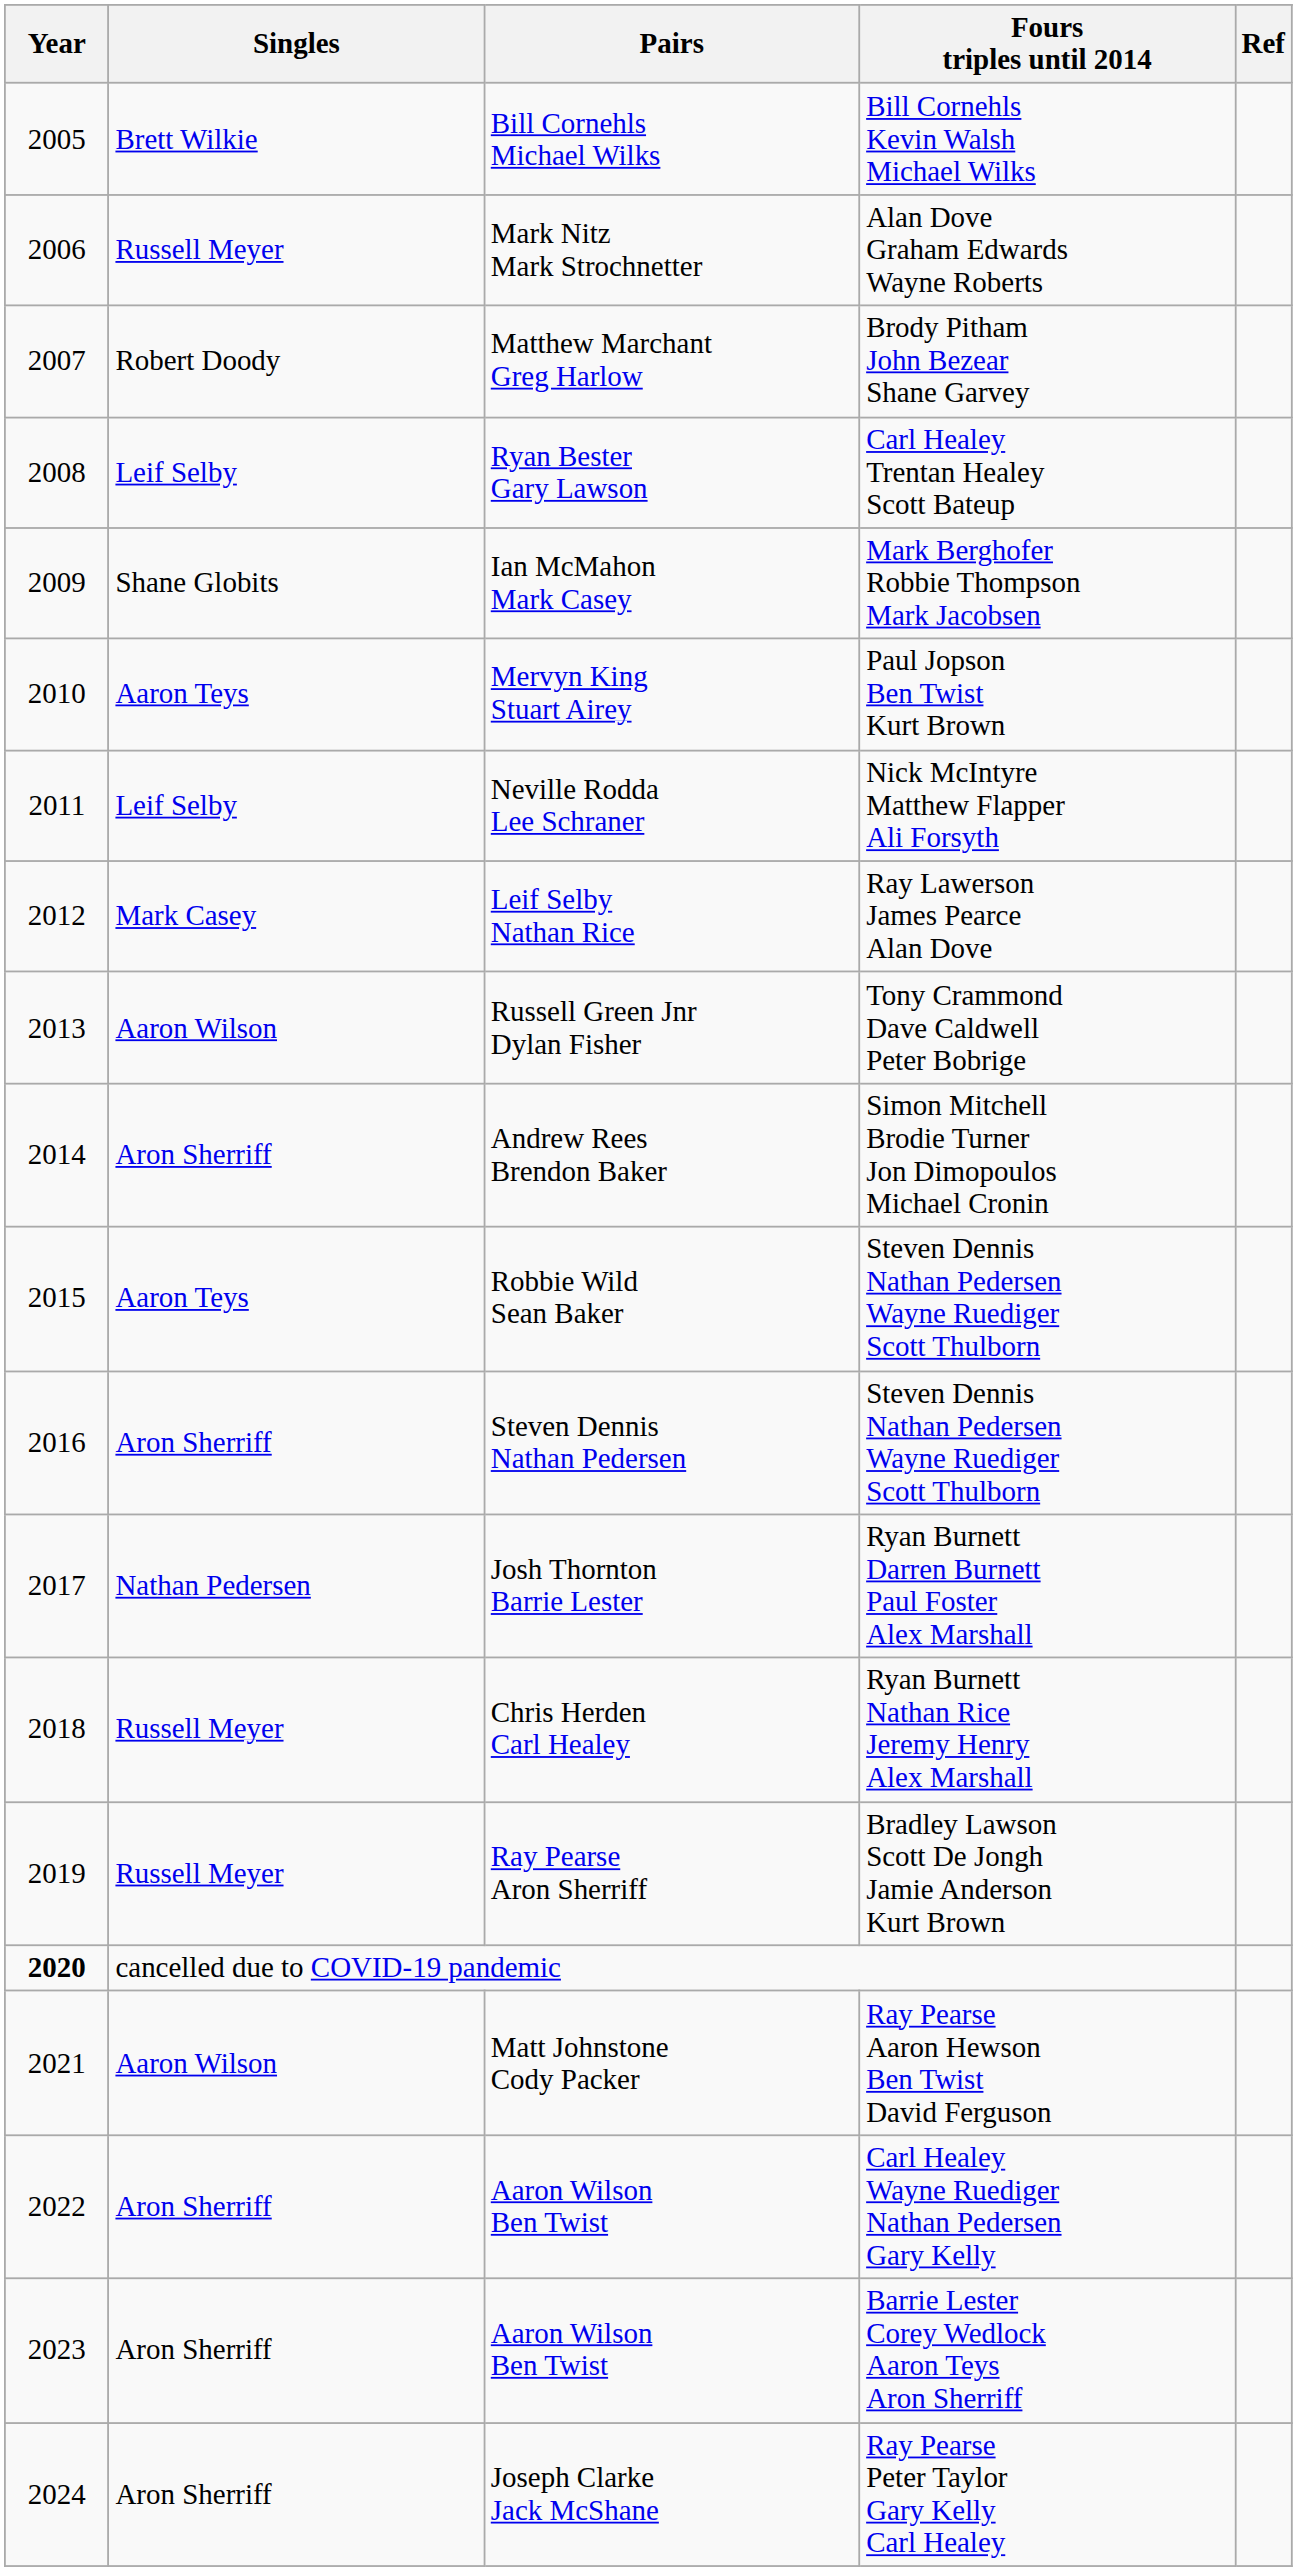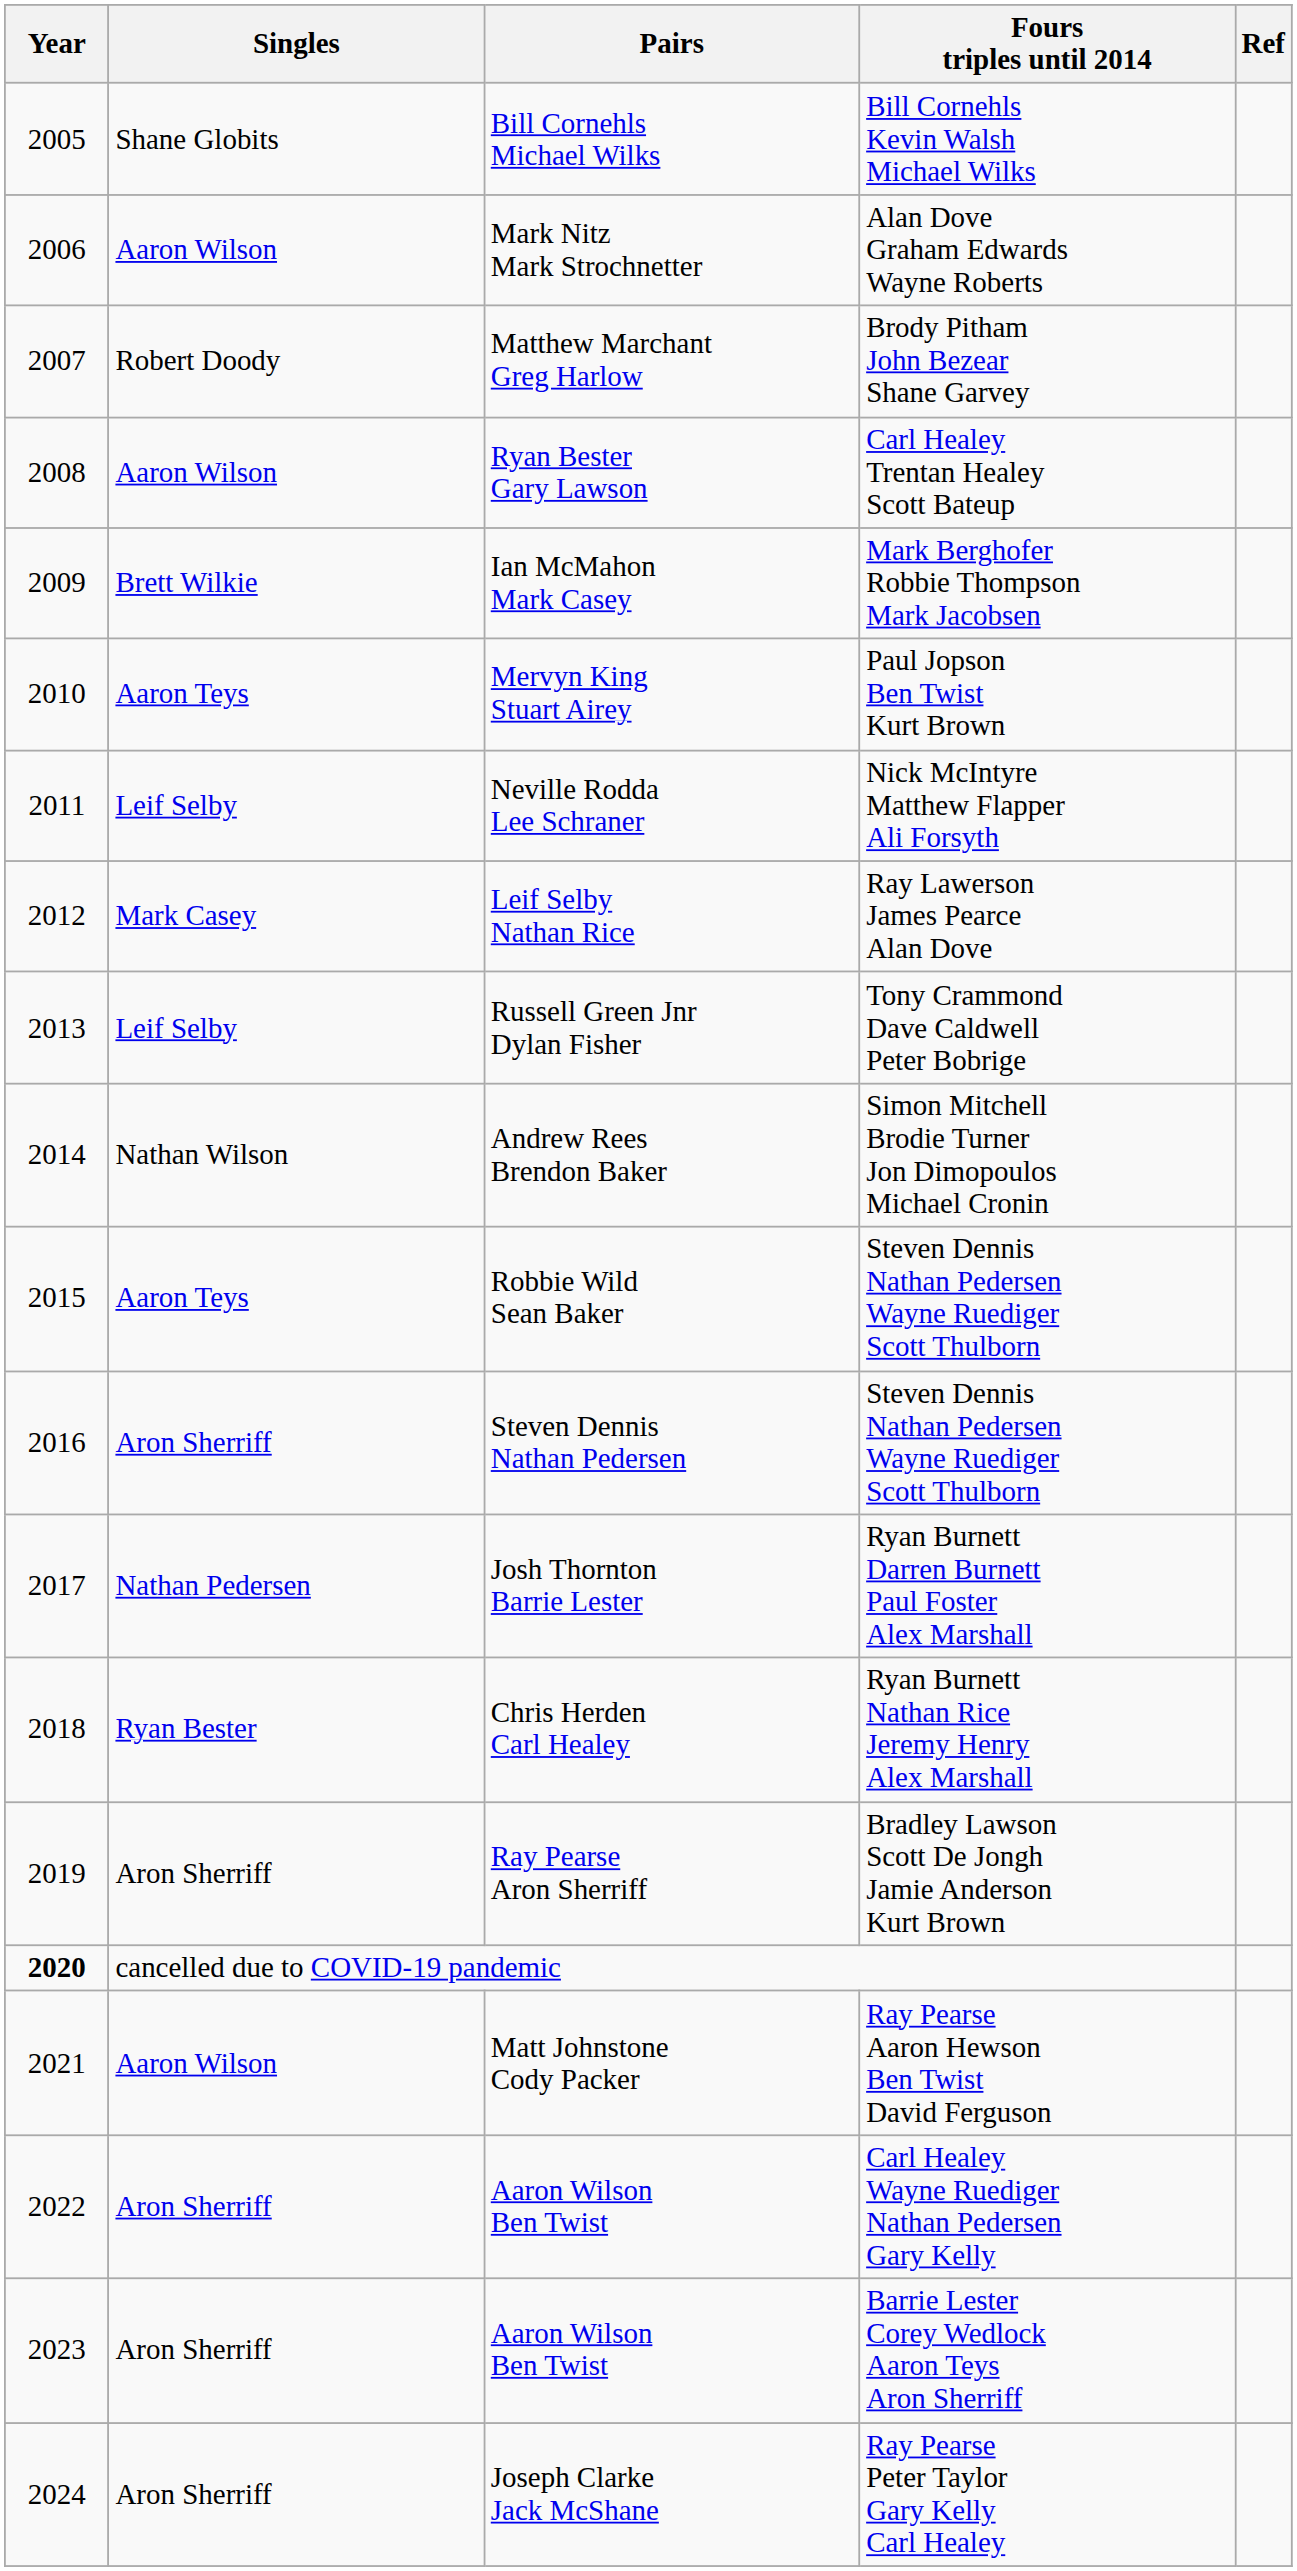 <table class="wikitable">
 <tr>
 <th width=50>Year</th>
 <th width=200>Singles</th>
 <th width=200>Pairs</th>
 <th width=200>Fours <br>triples until 2014</th>
 <th width=20>Ref</th>
 </tr>
 <tr>
 <td align=center>2005</td>
-<td><a href='#'>Brett Wilkie</a></td>
+<td>Shane Globits</td>
 <td><a href='#'>Bill Cornehls</a> <br> <a href='#'>Michael Wilks</a></td>
 <td><a href='#'>Bill Cornehls</a><br> <a href='#'>Kevin Walsh</a><br> <a href='#'>Michael Wilks</a></td>
 <td></td>
 </tr>
 <tr>
 <td align=center>2006</td>
-<td><a href='#'>Russell Meyer</a></td>
+<td><a href='#'>Aaron Wilson</a></td>
 <td>Mark Nitz <br> Mark Strochnetter</td>
 <td>Alan Dove<br> Graham Edwards<br> Wayne Roberts</td>
 <td></td>
 </tr>
 <tr>
 <td align=center>2007</td>
 <td>Robert Doody</td>
 <td>Matthew Marchant <br> <a href='#'>Greg Harlow</a></td>
 <td>Brody Pitham<br><a href='#'>John Bezear</a><br> Shane Garvey</td>
 <td></td>
 </tr>
 <tr>
 <td align=center>2008</td>
-<td><a href='#'>Leif Selby</a></td>
+<td><a href='#'>Aaron Wilson</a></td>
 <td><a href='#'>Ryan Bester</a> <br> <a href='#'>Gary Lawson</a></td>
 <td><a href='#'>Carl Healey</a><br> Trentan Healey<br> Scott Bateup</td>
 <td></td>
 </tr>
 <tr>
 <td align=center>2009</td>
-<td>Shane Globits</td>
+<td><a href='#'>Brett Wilkie</a></td>
 <td>Ian McMahon <br><a href='#'>Mark Casey</a></td>
 <td><a href='#'>Mark Berghofer</a><br> Robbie Thompson<br> <a href='#'>Mark Jacobsen</a></td>
 <td></td>
 </tr>
 <tr>
 <td align=center>2010</td>
 <td><a href='#'>Aaron Teys</a></td>
 <td><a href='#'>Mervyn King</a> <br> <a href='#'>Stuart Airey</a></td>
 <td>Paul Jopson<br> <a href='#'>Ben Twist</a><br> Kurt Brown</td>
 <td></td>
 </tr>
 <tr>
 <td align=center>2011</td>
 <td><a href='#'>Leif Selby</a></td>
 <td>Neville Rodda <br> <a href='#'>Lee Schraner</a></td>
 <td>Nick McIntyre<br>Matthew Flapper<br> <a href='#'>Ali Forsyth</a></td>
 <td></td>
 </tr>
 <tr>
 <td align=center>2012</td>
 <td><a href='#'>Mark Casey</a></td>
 <td><a href='#'>Leif Selby</a> <br> <a href='#'>Nathan Rice</a></td>
 <td>Ray Lawerson<br> James Pearce<br> Alan Dove</td>
 <td></td>
 </tr>
 <tr>
 <td align=center>2013</td>
-<td><a href='#'>Aaron Wilson</a></td>
+<td><a href='#'>Leif Selby</a></td>
 <td>Russell Green Jnr <br> Dylan Fisher</td>
 <td>Tony Crammond<br> Dave Caldwell<br> Peter Bobrige</td>
 <td></td>
 </tr>
 <tr>
 <td align=center>2014</td>
-<td><a href='#'>Aron Sherriff</a></td>
+<td>Nathan Wilson</td>
 <td>Andrew Rees <br> Brendon Baker</td>
 <td>Simon Mitchell<br> Brodie Turner<br> Jon Dimopoulos<br> Michael Cronin</td>
 <td></td>
 </tr>
 <tr>
 <td align=center>2015</td>
 <td><a href='#'>Aaron Teys</a></td>
 <td>Robbie Wild <br>Sean Baker</td>
 <td>Steven Dennis<br><a href='#'>Nathan Pedersen</a><br> <a href='#'>Wayne Ruediger</a><br> <a href='#'>Scott Thulborn</a></td>
 <td></td>
 </tr>
 <tr>
 <td align=center>2016</td>
 <td><a href='#'>Aron Sherriff</a></td>
 <td>Steven Dennis <br><a href='#'>Nathan Pedersen</a></td>
 <td>Steven Dennis<br><a href='#'>Nathan Pedersen</a><br> <a href='#'>Wayne Ruediger</a><br> <a href='#'>Scott Thulborn</a></td>
 <td></td>
 </tr>
 <tr>
 <td align=center>2017</td>
 <td><a href='#'>Nathan Pedersen</a></td>
 <td>Josh Thornton <br> <a href='#'>Barrie Lester</a></td>
 <td>Ryan Burnett<br><a href='#'>Darren Burnett</a><br> <a href='#'>Paul Foster</a><br> <a href='#'>Alex Marshall</a></td>
 <td></td>
 </tr>
 <tr>
 <td align=center>2018</td>
-<td><a href='#'>Russell Meyer</a></td>
+<td><a href='#'>Ryan Bester</a></td>
 <td>Chris Herden <br> <a href='#'>Carl Healey</a></td>
 <td>Ryan Burnett<br> <a href='#'>Nathan Rice</a><br> <a href='#'>Jeremy Henry</a><br> <a href='#'>Alex Marshall</a></td>
 <td></td>
 </tr>
 <tr>
 <td align=center>2019</td>
-<td><a href='#'>Russell Meyer</a></td>
+<td>Aron Sherriff</td>
 <td><a href='#'>Ray Pearse</a> <br>Aron Sherriff</td>
 <td>Bradley Lawson<br> Scott De Jongh<br> Jamie Anderson<br>Kurt Brown</td>
 <td></td>
 </tr>
 <tr>
 <td align=center><strong>2020</strong></td>
 <td colspan=3>cancelled due to  <a href='#'>COVID-19 pandemic</a></td>
 <td></td>
 </tr>
 <tr>
 <td align=center>2021</td>
 <td><a href='#'>Aaron Wilson</a></td>
 <td>Matt Johnstone <br> Cody Packer</td>
 <td><a href='#'>Ray Pearse</a><br> Aaron Hewson<br><a href='#'>Ben Twist</a><br>David Ferguson</td>
 <td></td>
 </tr>
 <tr>
 <td align=center>2022</td>
 <td><a href='#'>Aron Sherriff</a></td>
 <td><a href='#'>Aaron Wilson</a><br><a href='#'>Ben Twist</a></td>
 <td><a href='#'>Carl Healey</a><br><a href='#'>Wayne Ruediger</a><br><a href='#'>Nathan Pedersen</a><br><a href='#'>Gary Kelly</a></td>
 <td></td>
 </tr>
 <tr>
 <td align=center>2023</td>
 <td>Aron Sherriff</td>
 <td><a href='#'>Aaron Wilson</a><br><a href='#'>Ben Twist</a></td>
 <td><a href='#'>Barrie Lester</a><br><a href='#'>Corey Wedlock</a><br><a href='#'>Aaron Teys</a><br><a href='#'>Aron Sherriff</a></td>
 <td></td>
 </tr>
 <tr>
 <td align=center>2024</td>
 <td>Aron Sherriff</td>
 <td>Joseph Clarke<br><a href='#'>Jack McShane</a></td>
 <td><a href='#'>Ray Pearse</a><br>Peter Taylor<br><a href='#'>Gary Kelly</a><br><a href='#'>Carl Healey</a></td>
 <td></td>
 </tr>
 </table>
